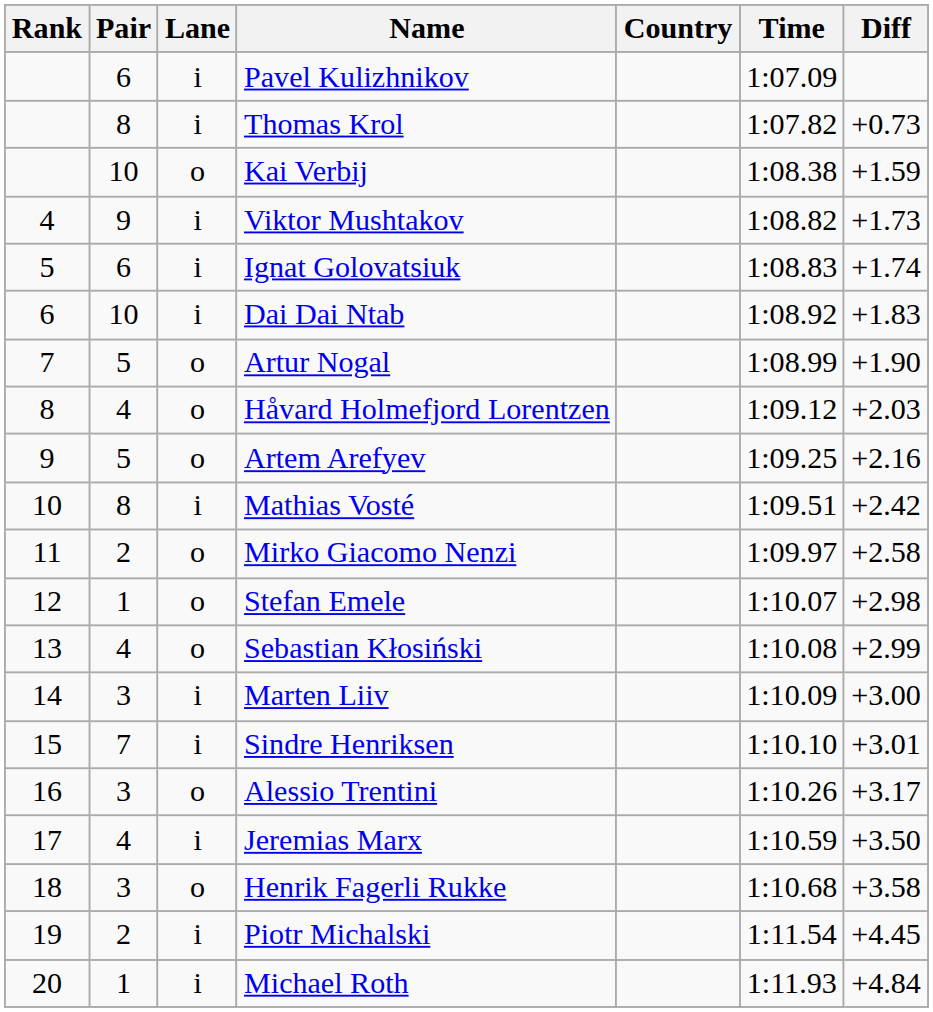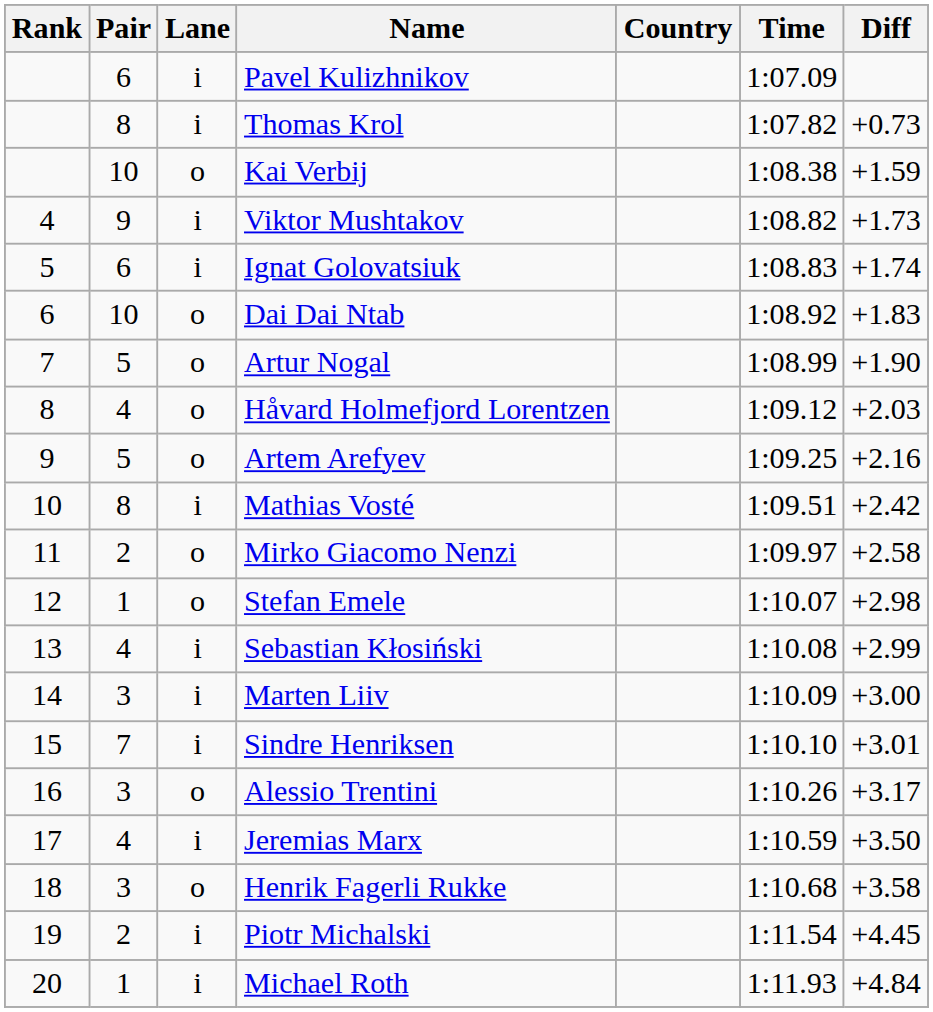 <table class="wikitable sortable" style="text-align:center">
 <tr>
 <th>Rank</th>
 <th>Pair</th>
 <th>Lane</th>
 <th>Name</th>
 <th>Country</th>
 <th>Time</th>
 <th>Diff</th>
 </tr>
 <tr>
 <td></td>
 <td>6</td>
 <td>i</td>
 <td align=left><a href='#'>Pavel Kulizhnikov</a></td>
 <td align=left></td>
 <td>1:07.09 </td>
 <td></td>
 </tr>
 <tr>
 <td></td>
 <td>8</td>
 <td>i</td>
 <td align=left><a href='#'>Thomas Krol</a></td>
 <td align=left></td>
 <td>1:07.82</td>
 <td>+0.73</td>
 </tr>
 <tr>
 <td></td>
 <td>10</td>
 <td>o</td>
 <td align=left><a href='#'>Kai Verbij</a></td>
 <td align=left></td>
 <td>1:08.38</td>
 <td>+1.59</td>
 </tr>
 <tr>
 <td>4</td>
 <td>9</td>
 <td>i</td>
 <td align=left><a href='#'>Viktor Mushtakov</a></td>
 <td align=left></td>
 <td>1:08.82</td>
 <td>+1.73</td>
 </tr>
 <tr>
 <td>5</td>
 <td>6</td>
 <td>i</td>
 <td align=left><a href='#'>Ignat Golovatsiuk</a></td>
 <td align=left></td>
 <td>1:08.83</td>
 <td>+1.74</td>
 </tr>
 <tr>
 <td>6</td>
 <td>10</td>
-<td>i</td>
+<td>o</td>
 <td align=left><a href='#'>Dai Dai Ntab</a></td>
 <td align=left></td>
 <td>1:08.92</td>
 <td>+1.83</td>
 </tr>
 <tr>
 <td>7</td>
 <td>5</td>
 <td>o</td>
 <td align=left><a href='#'>Artur Nogal</a></td>
 <td align=left></td>
 <td>1:08.99</td>
 <td>+1.90</td>
 </tr>
 <tr>
 <td>8</td>
 <td>4</td>
 <td>o</td>
 <td align=left><a href='#'>Håvard Holmefjord Lorentzen</a></td>
 <td align=left></td>
 <td>1:09.12</td>
 <td>+2.03</td>
 </tr>
 <tr>
 <td>9</td>
 <td>5</td>
 <td>o</td>
 <td align=left><a href='#'>Artem Arefyev</a></td>
 <td align=left></td>
 <td>1:09.25</td>
 <td>+2.16</td>
 </tr>
 <tr>
 <td>10</td>
 <td>8</td>
 <td>i</td>
 <td align=left><a href='#'>Mathias Vosté</a></td>
 <td align=left></td>
 <td>1:09.51</td>
 <td>+2.42</td>
 </tr>
 <tr>
 <td>11</td>
 <td>2</td>
 <td>o</td>
 <td align=left><a href='#'>Mirko Giacomo Nenzi</a></td>
 <td align=left></td>
 <td>1:09.97</td>
 <td>+2.58</td>
 </tr>
 <tr>
 <td>12</td>
 <td>1</td>
 <td>o</td>
 <td align=left><a href='#'>Stefan Emele</a></td>
 <td align=left></td>
 <td>1:10.07</td>
 <td>+2.98</td>
 </tr>
 <tr>
 <td>13</td>
 <td>4</td>
-<td>o</td>
+<td>i</td>
 <td align=left><a href='#'>Sebastian Kłosiński</a></td>
 <td align=left></td>
 <td>1:10.08</td>
 <td>+2.99</td>
 </tr>
 <tr>
 <td>14</td>
 <td>3</td>
 <td>i</td>
 <td align=left><a href='#'>Marten Liiv</a></td>
 <td align=left></td>
 <td>1:10.09</td>
 <td>+3.00</td>
 </tr>
 <tr>
 <td>15</td>
 <td>7</td>
 <td>i</td>
 <td align=left><a href='#'>Sindre Henriksen</a></td>
 <td align=left></td>
 <td>1:10.10</td>
 <td>+3.01</td>
 </tr>
 <tr>
 <td>16</td>
 <td>3</td>
 <td>o</td>
 <td align=left><a href='#'>Alessio Trentini</a></td>
 <td align=left></td>
 <td>1:10.26</td>
 <td>+3.17</td>
 </tr>
 <tr>
 <td>17</td>
 <td>4</td>
 <td>i</td>
 <td align=left><a href='#'>Jeremias Marx</a></td>
 <td align=left></td>
 <td>1:10.59</td>
 <td>+3.50</td>
 </tr>
 <tr>
 <td>18</td>
 <td>3</td>
 <td>o</td>
 <td align=left><a href='#'>Henrik Fagerli Rukke</a></td>
 <td align=left></td>
 <td>1:10.68</td>
 <td>+3.58</td>
 </tr>
 <tr>
 <td>19</td>
 <td>2</td>
 <td>i</td>
 <td align=left><a href='#'>Piotr Michalski</a></td>
 <td align=left></td>
 <td>1:11.54</td>
 <td>+4.45</td>
 </tr>
 <tr>
 <td>20</td>
 <td>1</td>
 <td>i</td>
 <td align=left><a href='#'>Michael Roth</a></td>
 <td align=left></td>
 <td>1:11.93</td>
 <td>+4.84</td>
 </tr>
 </table>
